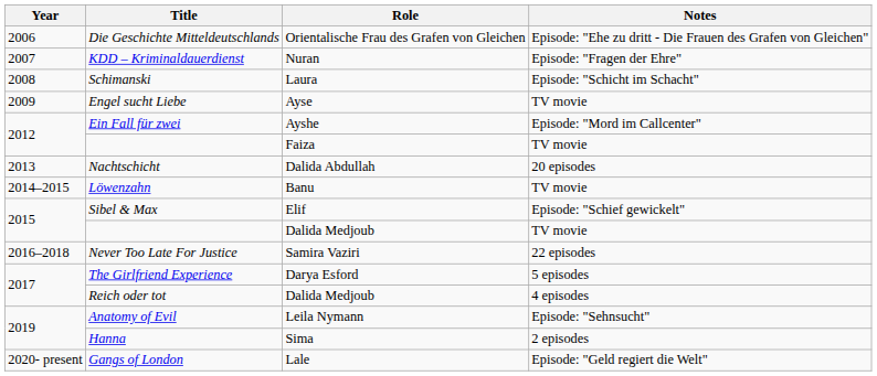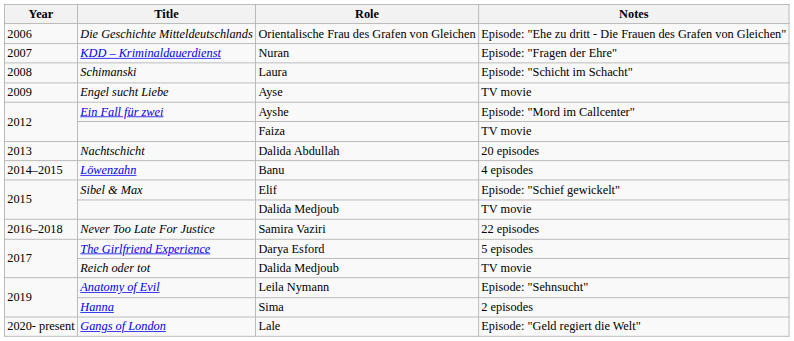 <table class="wikitable sortable">
 <tr>
 <th scope="col">Year</th>
 <th scope="col">Title</th>
 <th scope="col">Role</th>
 <th scope="col" class="unsortable">Notes</th>
 </tr>
 <tr>
 <td rowspan="1">2006</td>
 <td><em>Die Geschichte Mitteldeutschlands</em></td>
 <td>Orientalische Frau des Grafen von Gleichen</td>
 <td>Episode: "Ehe zu dritt - Die Frauen des Grafen von Gleichen"</td>
 </tr>
 <tr>
 <td rowspan="1">2007</td>
 <td><em><a href='#'>KDD – Kriminaldauerdienst</a></em></td>
 <td>Nuran</td>
 <td>Episode: "Fragen der Ehre"</td>
 </tr>
 <tr>
 <td rowspan="1">2008</td>
 <td><em>Schimanski</em></td>
 <td>Laura</td>
 <td>Episode: "Schicht im Schacht"</td>
 </tr>
 <tr>
 <td rowspan="1">2009</td>
 <td><em>Engel sucht Liebe</em></td>
 <td>Ayse</td>
 <td>TV movie</td>
 </tr>
 <tr>
 <td rowspan="2">2012</td>
 <td><em><a href='#'>Ein Fall für zwei</a></em></td>
 <td>Ayshe</td>
 <td>Episode: "Mord im Callcenter"</td>
 </tr>
 <tr>
 <td><em></em></td>
 <td>Faiza</td>
 <td>TV movie</td>
 </tr>
 <tr>
 <td rowspan="1">2013</td>
 <td><em>Nachtschicht</em></td>
 <td>Dalida Abdullah</td>
 <td>20 episodes</td>
 </tr>
 <tr>
 <td rowspan="1">2014–2015</td>
 <td><em><a href='#'>Löwenzahn</a></em></td>
 <td>Banu</td>
-<td>TV movie</td>
+<td>4 episodes</td>
 </tr>
 <tr>
 <td rowspan="2">2015</td>
 <td><em>Sibel & Max</em></td>
 <td>Elif</td>
 <td>Episode: "Schief gewickelt"</td>
 </tr>
 <tr>
 <td><em></em></td>
 <td>Dalida Medjoub</td>
 <td>TV movie</td>
 </tr>
 <tr>
 <td rowspan="1">2016–2018</td>
 <td><em>Never Too Late For Justice</em></td>
 <td>Samira Vaziri</td>
 <td>22 episodes</td>
 </tr>
 <tr>
 <td rowspan="2">2017</td>
 <td><em><a href='#'>The Girlfriend Experience</a></em></td>
 <td>Darya Esford</td>
 <td>5 episodes</td>
 </tr>
 <tr>
 <td><em>Reich oder tot</em></td>
 <td>Dalida Medjoub</td>
-<td>4 episodes</td>
+<td>TV movie</td>
 </tr>
 <tr>
 <td rowspan="2">2019</td>
 <td><em><a href='#'>Anatomy of Evil</a></em></td>
 <td>Leila Nymann</td>
 <td>Episode: "Sehnsucht"</td>
 </tr>
 <tr>
 <td><em><a href='#'>Hanna</a></em></td>
 <td>Sima</td>
 <td>2 episodes</td>
 </tr>
 <tr>
 <td rowspan="1">2020- present</td>
 <td><em><a href='#'>Gangs of London</a></em></td>
 <td>Lale</td>
 <td>Episode: "Geld regiert die Welt"</td>
 </tr>
 </table>
